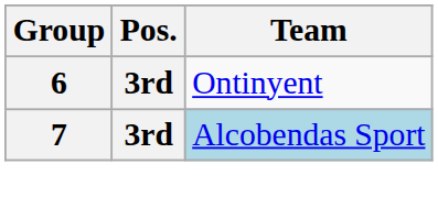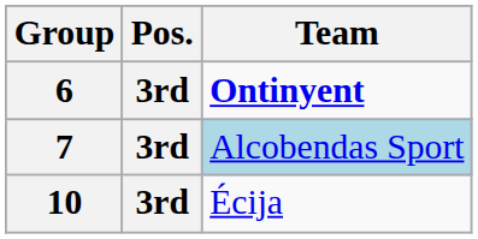 <table class="wikitable">
 <tr>
 <th>Group</th>
 <th>Pos.</th>
 <th>Team</th>
 </tr>
 <tr>
 <th>6</th>
 <th>3rd</th>
-<td><a href='#'>Ontinyent</a></td>
+<td><strong><a href='#'>Ontinyent</a></strong></td>
 </tr>
 <tr>
 <th>7</th>
 <th>3rd</th>
 <td style="background: lightblue;"><a href='#'>Alcobendas Sport</a></td>
 </tr>
+<tr>
+<th>10</th>
+<th>3rd</th>
+<td><a href='#'>Écija</a></td>
+</tr>
 </table>
